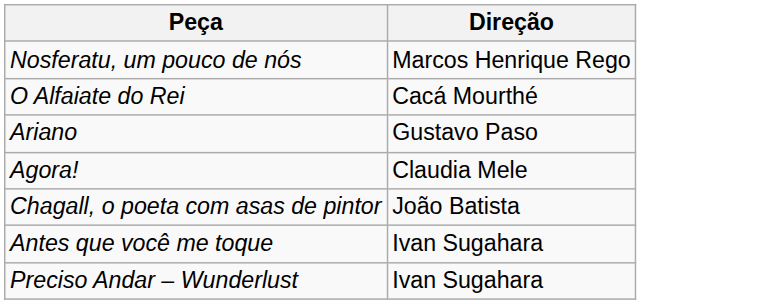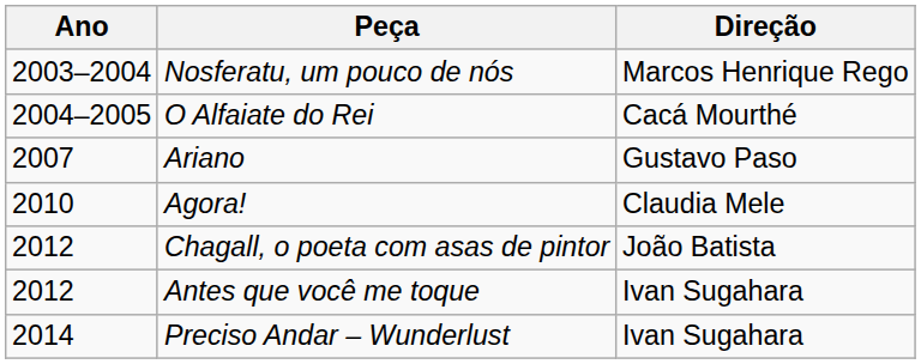 <table class="wikitable">
 <tr>
+<th>Ano</th>
 <th>Peça</th>
 <th>Direção</th>
 </tr>
 <tr>
+<td>2003–2004</td>
 <td><em>Nosferatu, um pouco de nós</em></td>
 <td>Marcos Henrique Rego</td>
 </tr>
 <tr>
+<td>2004–2005</td>
 <td><em>O Alfaiate do Rei</em></td>
 <td>Cacá Mourthé</td>
 </tr>
 <tr>
+<td>2007</td>
 <td><em>Ariano</em></td>
 <td>Gustavo Paso</td>
 </tr>
 <tr>
+<td>2010</td>
 <td><em>Agora!</em></td>
 <td>Claudia Mele</td>
 </tr>
 <tr>
+<td>2012</td>
 <td><em>Chagall, o poeta com asas de pintor</em></td>
 <td>João Batista</td>
 </tr>
 <tr>
+<td>2012</td>
 <td><em>Antes que você me toque</em></td>
 <td>Ivan Sugahara</td>
 </tr>
 <tr>
+<td>2014</td>
 <td><em>Preciso Andar – Wunderlust</em></td>
 <td>Ivan Sugahara</td>
 </tr>
 </table>
